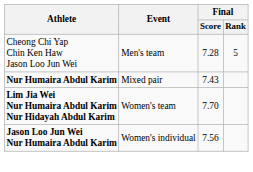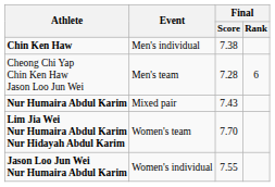 <table class=wikitable style=font-size:90%;text-align:center>
 <tr>
 <th rowspan=2>Athlete</th>
 <th rowspan=2>Event</th>
 <th colspan=2>Final</th>
 </tr>
 <tr style=font-size:95%>
 <th>Score</th>
 <th>Rank</th>
 </tr>
 <tr>
+<td align=left><strong>Chin Ken Haw</strong></td>
+<td align=left>Men's individual</td>
+<td>7.38</td>
+<td></td>
+</tr>
+<tr>
 <td align=left>Cheong Chi Yap<br>Chin Ken Haw<br>Jason Loo Jun Wei</td>
 <td align=left>Men's team</td>
 <td>7.28</td>
-<td>5</td>
+<td>6</td>
 </tr>
 <tr>
 <td align=left><strong>Nur Humaira Abdul Karim</strong></td>
 <td align=left>Mixed pair</td>
 <td>7.43</td>
 <td></td>
 </tr>
 <tr>
 <td align=left><strong>Lim Jia Wei<br>Nur Humaira Abdul Karim<br>Nur Hidayah Abdul Karim</strong></td>
 <td align=left>Women's team</td>
 <td>7.70</td>
 <td></td>
 </tr>
 <tr>
 <td align=left><strong>Jason Loo Jun Wei</strong><br><strong>Nur Humaira Abdul Karim</strong></td>
 <td align=left>Women's individual</td>
-<td>7.56</td>
+<td>7.55</td>
 <td></td>
 </tr>
 </table>
